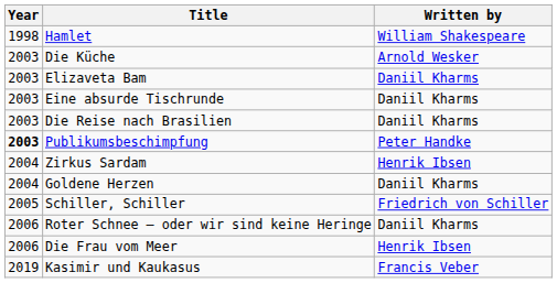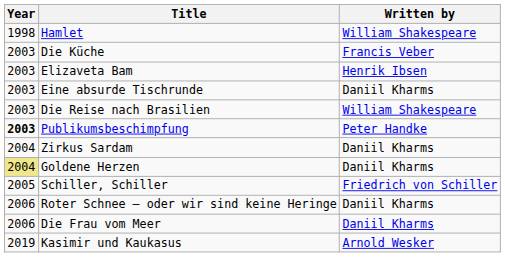 <table class="wikitable">
 <tr>
 <th>Year</th>
 <th>Title</th>
 <th>Written by</th>
 </tr>
 <tr>
 <td>1998</td>
 <td><a href='#'>Hamlet</a></td>
 <td><a href='#'>William Shakespeare</a></td>
 </tr>
 <tr>
 <td>2003</td>
 <td>Die Küche</td>
-<td><a href='#'>Arnold Wesker</a></td>
+<td><a href='#'>Francis Veber</a></td>
 </tr>
 <tr>
 <td>2003</td>
 <td>Elizaveta Bam</td>
-<td><a href='#'>Daniil Kharms</a></td>
+<td><a href='#'>Henrik Ibsen</a></td>
 </tr>
 <tr>
 <td>2003</td>
 <td>Eine absurde Tischrunde</td>
 <td>Daniil Kharms</td>
 </tr>
 <tr>
 <td>2003</td>
 <td>Die Reise nach Brasilien</td>
-<td>Daniil Kharms</td>
+<td><a href='#'>William Shakespeare</a></td>
 </tr>
 <tr>
 <td><strong>2003</strong></td>
 <td><a href='#'>Publikumsbeschimpfung</a></td>
 <td><a href='#'>Peter Handke</a></td>
 </tr>
 <tr>
 <td>2004</td>
 <td>Zirkus Sardam</td>
-<td><a href='#'>Henrik Ibsen</a></td>
+<td>Daniil Kharms</td>
 </tr>
 <tr>
-<td>2004</td>
+<td style="background: khaki;">2004</td>
 <td>Goldene Herzen</td>
 <td>Daniil Kharms</td>
 </tr>
 <tr>
 <td>2005</td>
 <td>Schiller, Schiller</td>
 <td><a href='#'>Friedrich von Schiller</a></td>
 </tr>
 <tr>
 <td>2006</td>
 <td>Roter Schnee – oder wir sind keine Heringe</td>
 <td>Daniil Kharms</td>
 </tr>
 <tr>
 <td>2006</td>
 <td>Die Frau vom Meer</td>
-<td><a href='#'>Henrik Ibsen</a></td>
+<td><a href='#'>Daniil Kharms</a></td>
 </tr>
 <tr>
 <td>2019</td>
 <td>Kasimir und Kaukasus</td>
-<td><a href='#'>Francis Veber</a></td>
+<td><a href='#'>Arnold Wesker</a></td>
 </tr>
 </table>
